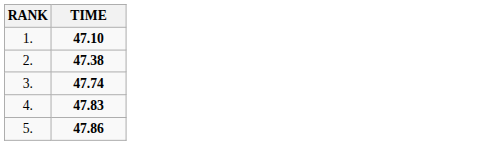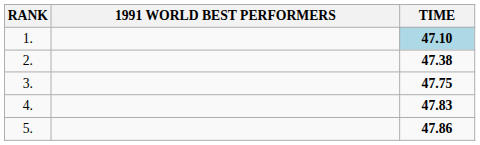 <table class="wikitable" style="border-collapse: collapse; font-size: 90%;">
 <tr>
 <th>RANK</th>
+<th align="center" style="width: 25em">1991 WORLD BEST PERFORMERS</th>
 <th align="center" style="width: 5em">TIME</th>
 </tr>
 <tr>
 <td align="center">1.</td>
-<td align="center"><strong>47.10</strong></td>
+<td></td>
+<td align="center" style="background: lightblue;"><strong>47.10</strong></td>
 </tr>
 <tr>
 <td align="center">2.</td>
+<td></td>
 <td align="center"><strong>47.38</strong></td>
 </tr>
 <tr>
 <td align="center">3.</td>
-<td align="center"><strong>47.74</strong></td>
+<td></td>
+<td align="center"><strong>47.75</strong></td>
 </tr>
 <tr>
 <td align="center">4.</td>
+<td></td>
 <td align="center"><strong>47.83</strong></td>
 </tr>
 <tr>
 <td align="center">5.</td>
+<td></td>
 <td align="center"><strong>47.86</strong></td>
 </tr>
 </table>
